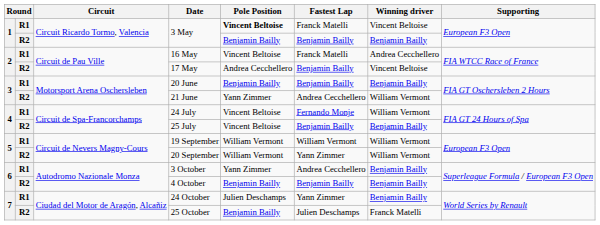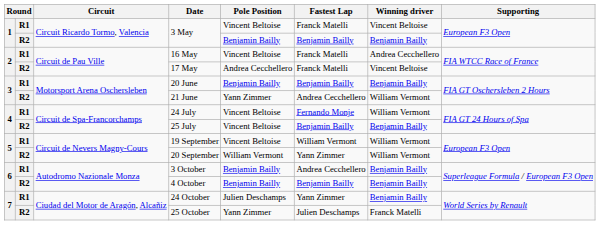 <table class="wikitable" style="font-size: 85%;">
 <tr>
 <th colspan=2>Round</th>
 <th>Circuit</th>
 <th>Date</th>
 <th>Pole Position</th>
 <th>Fastest Lap</th>
 <th>Winning driver</th>
 <th>Supporting</th>
 </tr>
 <tr>
 <th rowspan=2>1</th>
 <th>R1</th>
 <td rowspan=2> <a href='#'>Circuit Ricardo Tormo</a>, <a href='#'>Valencia</a></td>
 <td rowspan=2>3 May</td>
-<td><strong> Vincent Beltoise</strong></td>
+<td> Vincent Beltoise</td>
 <td> Franck Matelli</td>
 <td> Vincent Beltoise</td>
 <td rowspan=2><em><a href='#'>European F3 Open</a></em></td>
 </tr>
 <tr>
 <th>R2</th>
 <td> <a href='#'>Benjamin Bailly</a></td>
 <td> <a href='#'>Benjamin Bailly</a></td>
 <td> <a href='#'>Benjamin Bailly</a></td>
 </tr>
 <tr>
 <th rowspan=2>2</th>
 <th>R1</th>
 <td rowspan=2> <a href='#'>Circuit de Pau Ville</a></td>
 <td>16 May</td>
 <td> Vincent Beltoise</td>
 <td> Franck Matelli</td>
 <td nowrap> Andrea Cecchellero</td>
 <td rowspan=2><em><a href='#'>FIA WTCC Race of France</a></em></td>
 </tr>
 <tr>
 <th>R2</th>
 <td>17 May</td>
 <td nowrap> Andrea Cecchellero</td>
-<td> <a href='#'>Benjamin Bailly</a></td>
+<td> Franck Matelli</td>
 <td> Vincent Beltoise</td>
 </tr>
 <tr>
 <th rowspan=2>3</th>
 <th>R1</th>
 <td rowspan=2> <a href='#'>Motorsport Arena Oschersleben</a></td>
 <td>20 June</td>
 <td> <a href='#'>Benjamin Bailly</a></td>
 <td> <a href='#'>Benjamin Bailly</a></td>
 <td> <a href='#'>Benjamin Bailly</a></td>
 <td rowspan=2 nowrap><em><a href='#'>FIA GT Oschersleben 2 Hours</a></em></td>
 </tr>
 <tr>
 <th>R2</th>
 <td>21 June</td>
 <td> Yann Zimmer</td>
 <td nowrap> Andrea Cecchellero</td>
 <td> William Vermont</td>
 </tr>
 <tr>
 <th rowspan=2>4</th>
 <th>R1</th>
 <td rowspan=2> <a href='#'>Circuit de Spa-Francorchamps</a></td>
 <td>24 July</td>
 <td> Vincent Beltoise</td>
 <td> <a href='#'>Fernando Monje</a></td>
 <td> William Vermont</td>
 <td rowspan=2><em><a href='#'>FIA GT 24 Hours of Spa</a></em></td>
 </tr>
 <tr>
 <th>R2</th>
 <td>25 July</td>
 <td> Vincent Beltoise</td>
 <td> <a href='#'>Benjamin Bailly</a></td>
 <td> <a href='#'>Benjamin Bailly</a></td>
 </tr>
 <tr>
 <th rowspan=2>5</th>
 <th>R1</th>
 <td rowspan=2> <a href='#'>Circuit de Nevers Magny-Cours</a></td>
 <td nowrap>19 September</td>
-<td> William Vermont</td>
+<td> Vincent Beltoise</td>
 <td> William Vermont</td>
 <td> William Vermont</td>
 <td rowspan=2><em><a href='#'>European F3 Open</a></em></td>
 </tr>
 <tr>
 <th>R2</th>
 <td nowrap>20 September</td>
 <td> William Vermont</td>
 <td> Yann Zimmer</td>
 <td> William Vermont</td>
 </tr>
 <tr>
 <th rowspan=2>6</th>
 <th>R1</th>
 <td rowspan=2> <a href='#'>Autodromo Nazionale Monza</a></td>
 <td>3 October</td>
-<td> Yann Zimmer</td>
+<td nowrap> <a href='#'>Benjamin Bailly</a></td>
 <td nowrap> Andrea Cecchellero</td>
 <td nowrap> <a href='#'>Benjamin Bailly</a></td>
 <td rowspan=2><em><a href='#'>Superleague Formula</a> / <a href='#'>European F3 Open</a></em></td>
 </tr>
 <tr>
 <th>R2</th>
 <td>4 October</td>
 <td> <a href='#'>Benjamin Bailly</a></td>
 <td> <a href='#'>Benjamin Bailly</a></td>
 <td> <a href='#'>Benjamin Bailly</a></td>
 </tr>
 <tr>
 <th rowspan=2>7</th>
 <th>R1</th>
 <td rowspan=2 nowrap> <a href='#'>Ciudad del Motor de Aragón</a>, <a href='#'>Alcañiz</a></td>
 <td>24 October</td>
 <td nowrap> Julien Deschamps</td>
 <td> Yann Zimmer</td>
 <td> <a href='#'>Benjamin Bailly</a></td>
 <td rowspan=2><em><a href='#'>World Series by Renault</a></em></td>
 </tr>
 <tr>
 <th>R2</th>
 <td>25 October</td>
-<td nowrap> <a href='#'>Benjamin Bailly</a></td>
+<td> Yann Zimmer</td>
 <td> Julien Deschamps</td>
 <td> Franck Matelli</td>
 </tr>
 </table>
